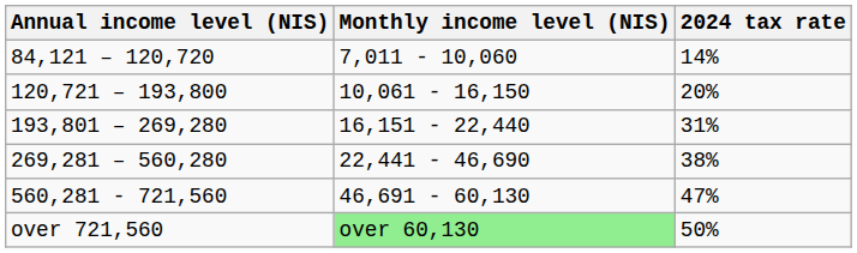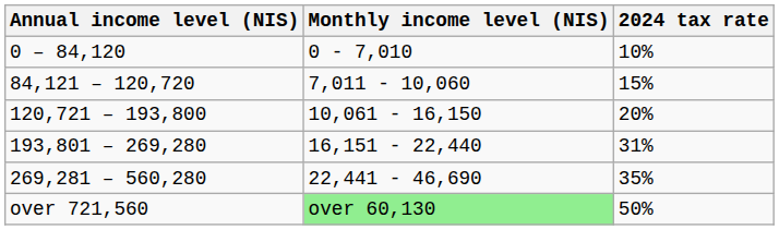 <table class="wikitable">
 <tr>
 <th>Annual income level (NIS)</th>
 <th>Monthly income level (NIS)</th>
 <th>2024 tax rate</th>
 </tr>
 <tr>
+<td>0 – 84,120</td>
+<td>0 - 7,010</td>
+<td>10%</td>
+</tr>
+<tr>
 <td>84,121 – 120,720</td>
 <td>7,011 - 10,060</td>
-<td>14%</td>
+<td>15%</td>
 </tr>
 <tr>
 <td>120,721 – 193,800</td>
 <td>10,061 - 16,150</td>
 <td>20%</td>
 </tr>
 <tr>
 <td>193,801 – 269,280</td>
 <td>16,151 - 22,440</td>
 <td>31%</td>
 </tr>
 <tr>
 <td>269,281 – 560,280</td>
 <td>22,441 - 46,690</td>
-<td>38%</td>
-</tr>
-<tr>
-<td>560,281 - 721,560</td>
-<td>46,691 - 60,130</td>
-<td>47%</td>
+<td>35%</td>
 </tr>
 <tr>
 <td>over 721,560</td>
 <td style="background: lightgreen;">over 60,130</td>
 <td>50%</td>
 </tr>
 </table>
